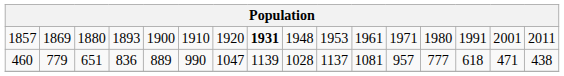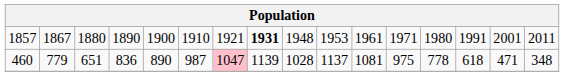 <table class="wikitable" style="margin: 0.5em auto; text-align: center;">
 <tr>
 <th colspan="16">Population</th>
 </tr>
 <tr>
 <td>1857</td>
-<td>1869</td>
+<td>1867</td>
 <td>1880</td>
-<td>1893</td>
+<td>1890</td>
 <td>1900</td>
 <td>1910</td>
-<td>1920</td>
+<td>1921</td>
 <td><strong>1931</strong></td>
 <td>1948</td>
 <td>1953</td>
 <td>1961</td>
 <td>1971</td>
 <td>1980</td>
 <td>1991</td>
 <td>2001</td>
 <td>2011</td>
 </tr>
 <tr>
 <td>460</td>
 <td>779</td>
 <td>651</td>
 <td>836</td>
-<td>889</td>
-<td>990</td>
-<td>1047</td>
+<td>890</td>
+<td>987</td>
+<td style="background: pink;">1047</td>
 <td>1139</td>
 <td>1028</td>
 <td>1137</td>
 <td>1081</td>
-<td>957</td>
-<td>777</td>
+<td>975</td>
+<td>778</td>
 <td>618</td>
 <td>471</td>
-<td>438</td>
+<td>348</td>
 </tr>
 <tr>
 </tr>
 </table>
